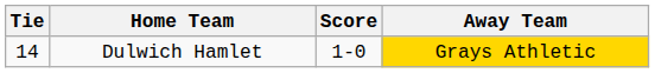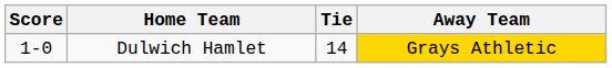 <table class="wikitable" style="text-align:center;">
 <tr>
+<th width=20>Score</th>
+<th width=175>Home Team</th>
 <th width=20>Tie</th>
-<th width=175>Home Team</th>
-<th width=20>Score</th>
 <th width=175>Away Team</th>
 </tr>
 <tr>
+<td>1-0</td>
+<td>Dulwich Hamlet</td>
 <td>14</td>
-<td>Dulwich Hamlet</td>
-<td>1-0</td>
 <td style="background: gold;">Grays Athletic</td>
 </tr>
 </table>
